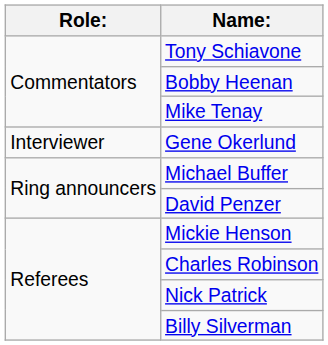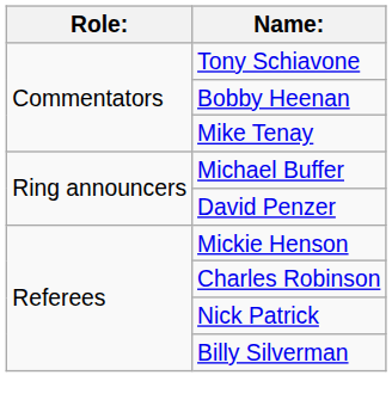 <table class=wikitable style="font-size:90%; margin: 0.5em 0 0.5em 1em; float: right; clear: right;">
 <tr>
 <th>Role:</th>
 <th>Name:</th>
 </tr>
 <tr>
 <td rowspan=3>Commentators</td>
 <td><a href='#'>Tony Schiavone</a></td>
 </tr>
 <tr>
 <td><a href='#'>Bobby Heenan</a></td>
 </tr>
 <tr>
 <td><a href='#'>Mike Tenay</a></td>
-</tr>
-<tr>
-<td>Interviewer</td>
-<td><a href='#'>Gene Okerlund</a></td>
 </tr>
 <tr>
 <td rowspan=2>Ring announcers</td>
 <td><a href='#'>Michael Buffer</a></td>
 </tr>
 <tr>
 <td><a href='#'>David Penzer</a></td>
 </tr>
 <tr>
 <td rowspan=4>Referees</td>
 <td><a href='#'>Mickie Henson</a></td>
 </tr>
 <tr>
 <td><a href='#'>Charles Robinson</a></td>
 </tr>
 <tr>
 <td><a href='#'>Nick Patrick</a></td>
 </tr>
 <tr>
 <td><a href='#'>Billy Silverman</a></td>
 </tr>
 </table>
